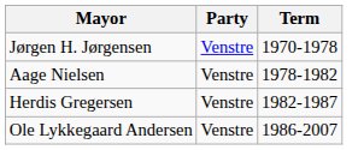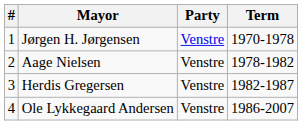 <table class="wikitable">
 <tr>
+<th>#</th>
 <th>Mayor</th>
 <th>Party</th>
 <th>Term</th>
 </tr>
 <tr>
+<td>1</td>
 <td>Jørgen H. Jørgensen</td>
 <td> <a href='#'>Venstre</a></td>
 <td>1970-1978</td>
 </tr>
 <tr>
+<td>2</td>
 <td>Aage Nielsen</td>
 <td> Venstre</td>
 <td>1978-1982</td>
 </tr>
 <tr>
+<td>3</td>
 <td>Herdis Gregersen</td>
 <td> Venstre</td>
 <td>1982-1987</td>
 </tr>
 <tr>
+<td>4</td>
 <td>Ole Lykkegaard Andersen</td>
 <td> Venstre</td>
 <td>1986-2007</td>
 </tr>
 </table>
